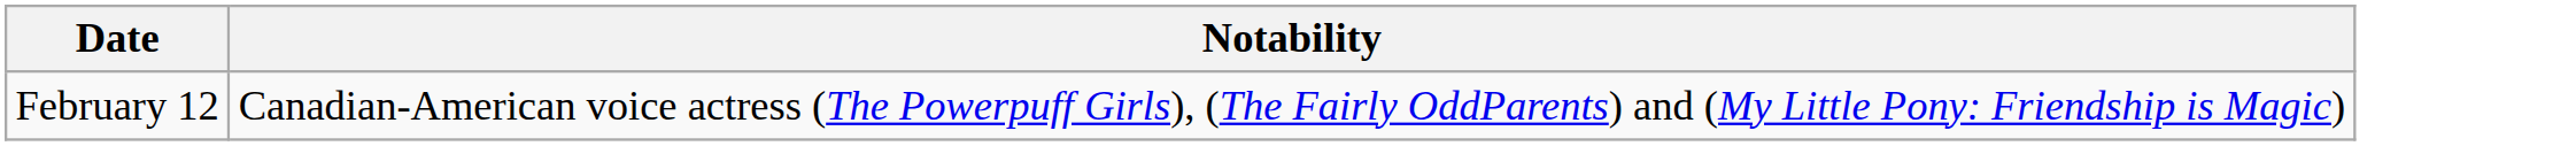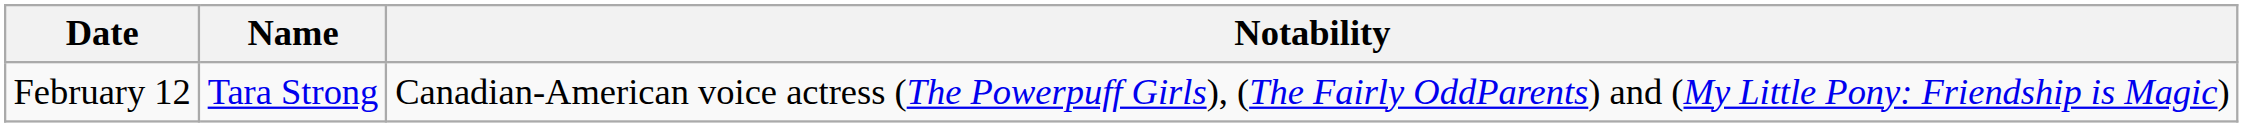 <table class="wikitable">
 <tr>
 <th>Date</th>
+<th>Name</th>
 <th>Notability</th>
 </tr>
 <tr>
 <td>February 12</td>
+<td><a href='#'>Tara Strong</a></td>
 <td>Canadian-American voice actress (<em><a href='#'>The Powerpuff Girls</a></em>), (<em><a href='#'>The Fairly OddParents</a></em>) and (<em><a href='#'>My Little Pony: Friendship is Magic</a></em>)</td>
 </tr>
 </table>
